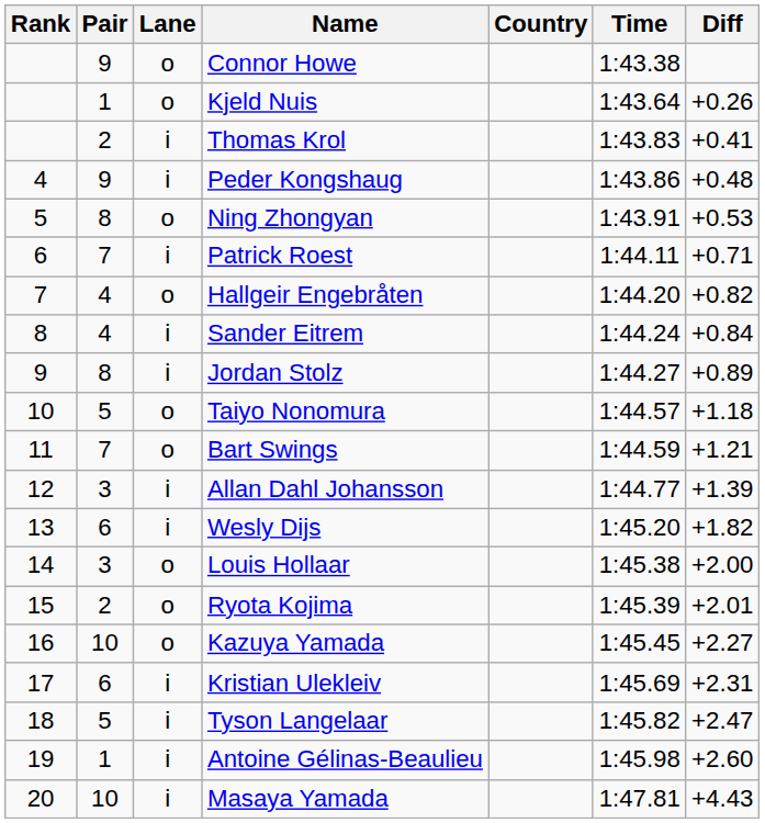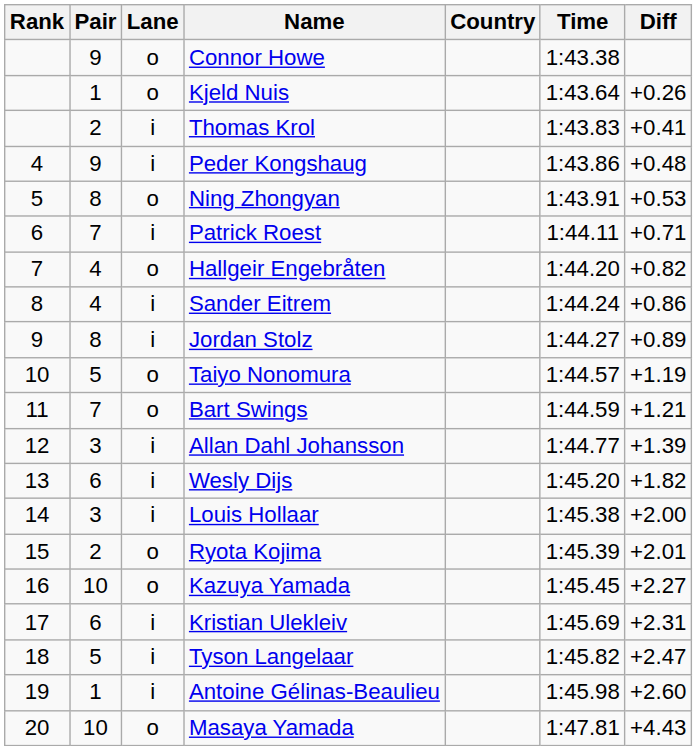 <table class="wikitable sortable" style="text-align:center">
 <tr>
 <th>Rank</th>
 <th>Pair</th>
 <th>Lane</th>
 <th>Name</th>
 <th>Country</th>
 <th>Time</th>
 <th>Diff</th>
 </tr>
 <tr>
 <td></td>
 <td>9</td>
 <td>o</td>
 <td align=left><a href='#'>Connor Howe</a></td>
 <td align=left></td>
 <td>1:43.38</td>
 <td></td>
 </tr>
 <tr>
 <td></td>
 <td>1</td>
 <td>o</td>
 <td align=left><a href='#'>Kjeld Nuis</a></td>
 <td align=left></td>
 <td>1:43.64</td>
 <td>+0.26</td>
 </tr>
 <tr>
 <td></td>
 <td>2</td>
 <td>i</td>
 <td align=left><a href='#'>Thomas Krol</a></td>
 <td align=left></td>
 <td>1:43.83</td>
 <td>+0.41</td>
 </tr>
 <tr>
 <td>4</td>
 <td>9</td>
 <td>i</td>
 <td align=left><a href='#'>Peder Kongshaug</a></td>
 <td align=left></td>
 <td>1:43.86</td>
 <td>+0.48</td>
 </tr>
 <tr>
 <td>5</td>
 <td>8</td>
 <td>o</td>
 <td align=left><a href='#'>Ning Zhongyan</a></td>
 <td align=left></td>
 <td>1:43.91</td>
 <td>+0.53</td>
 </tr>
 <tr>
 <td>6</td>
 <td>7</td>
 <td>i</td>
 <td align=left><a href='#'>Patrick Roest</a></td>
 <td align=left></td>
 <td>1:44.11</td>
 <td>+0.71</td>
 </tr>
 <tr>
 <td>7</td>
 <td>4</td>
 <td>o</td>
 <td align=left><a href='#'>Hallgeir Engebråten</a></td>
 <td align=left></td>
 <td>1:44.20</td>
 <td>+0.82</td>
 </tr>
 <tr>
 <td>8</td>
 <td>4</td>
 <td>i</td>
 <td align=left><a href='#'>Sander Eitrem</a></td>
 <td align=left></td>
 <td>1:44.24</td>
-<td>+0.84</td>
+<td>+0.86</td>
 </tr>
 <tr>
 <td>9</td>
 <td>8</td>
 <td>i</td>
 <td align=left><a href='#'>Jordan Stolz</a></td>
 <td align=left></td>
 <td>1:44.27</td>
 <td>+0.89</td>
 </tr>
 <tr>
 <td>10</td>
 <td>5</td>
 <td>o</td>
 <td align=left><a href='#'>Taiyo Nonomura</a></td>
 <td align=left></td>
 <td>1:44.57</td>
-<td>+1.18</td>
+<td>+1.19</td>
 </tr>
 <tr>
 <td>11</td>
 <td>7</td>
 <td>o</td>
 <td align=left><a href='#'>Bart Swings</a></td>
 <td align=left></td>
 <td>1:44.59</td>
 <td>+1.21</td>
 </tr>
 <tr>
 <td>12</td>
 <td>3</td>
 <td>i</td>
 <td align=left><a href='#'>Allan Dahl Johansson</a></td>
 <td align=left></td>
 <td>1:44.77</td>
 <td>+1.39</td>
 </tr>
 <tr>
 <td>13</td>
 <td>6</td>
 <td>i</td>
 <td align=left><a href='#'>Wesly Dijs</a></td>
 <td align=left></td>
 <td>1:45.20</td>
 <td>+1.82</td>
 </tr>
 <tr>
 <td>14</td>
 <td>3</td>
-<td>o</td>
+<td>i</td>
 <td align=left><a href='#'>Louis Hollaar</a></td>
 <td align=left></td>
 <td>1:45.38</td>
 <td>+2.00</td>
 </tr>
 <tr>
 <td>15</td>
 <td>2</td>
 <td>o</td>
 <td align=left><a href='#'>Ryota Kojima</a></td>
 <td align=left></td>
 <td>1:45.39</td>
 <td>+2.01</td>
 </tr>
 <tr>
 <td>16</td>
 <td>10</td>
 <td>o</td>
 <td align=left><a href='#'>Kazuya Yamada</a></td>
 <td align=left></td>
 <td>1:45.45</td>
 <td>+2.27</td>
 </tr>
 <tr>
 <td>17</td>
 <td>6</td>
 <td>i</td>
 <td align=left><a href='#'>Kristian Ulekleiv</a></td>
 <td align=left></td>
 <td>1:45.69</td>
 <td>+2.31</td>
 </tr>
 <tr>
 <td>18</td>
 <td>5</td>
 <td>i</td>
 <td align=left><a href='#'>Tyson Langelaar</a></td>
 <td align=left></td>
 <td>1:45.82</td>
 <td>+2.47</td>
 </tr>
 <tr>
 <td>19</td>
 <td>1</td>
 <td>i</td>
 <td align=left><a href='#'>Antoine Gélinas-Beaulieu</a></td>
 <td align=left></td>
 <td>1:45.98</td>
 <td>+2.60</td>
 </tr>
 <tr>
 <td>20</td>
 <td>10</td>
-<td>i</td>
+<td>o</td>
 <td align=left><a href='#'>Masaya Yamada</a></td>
 <td align=left></td>
 <td>1:47.81</td>
 <td>+4.43</td>
 </tr>
 </table>
